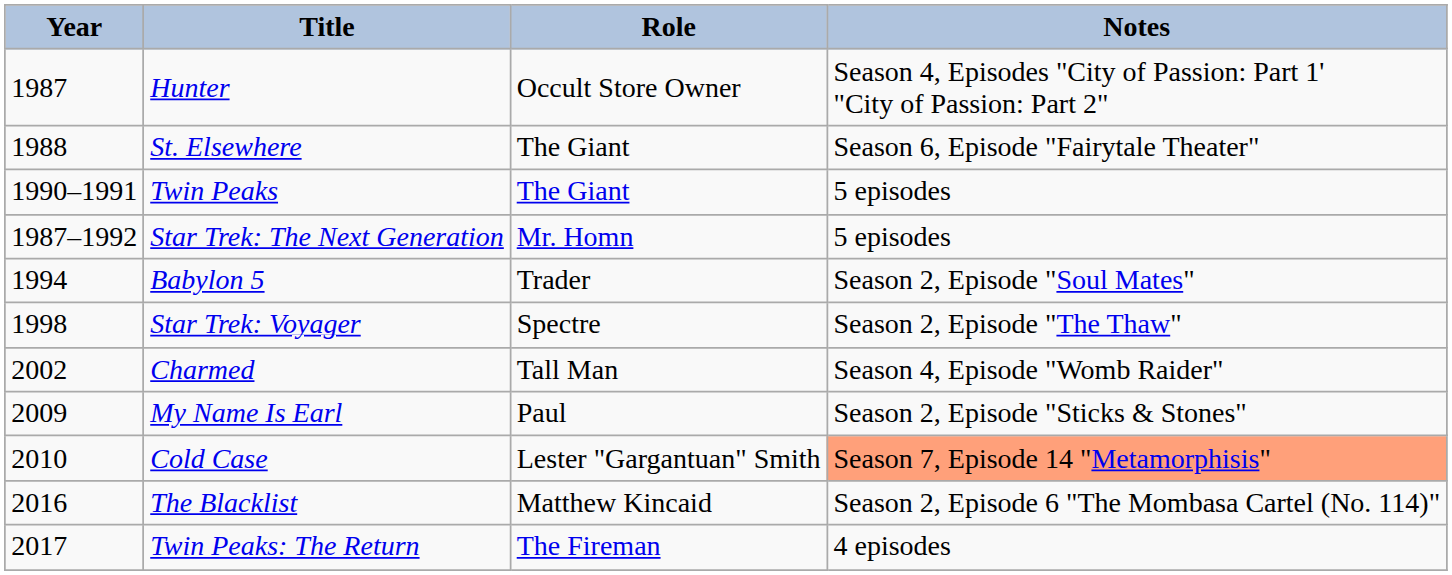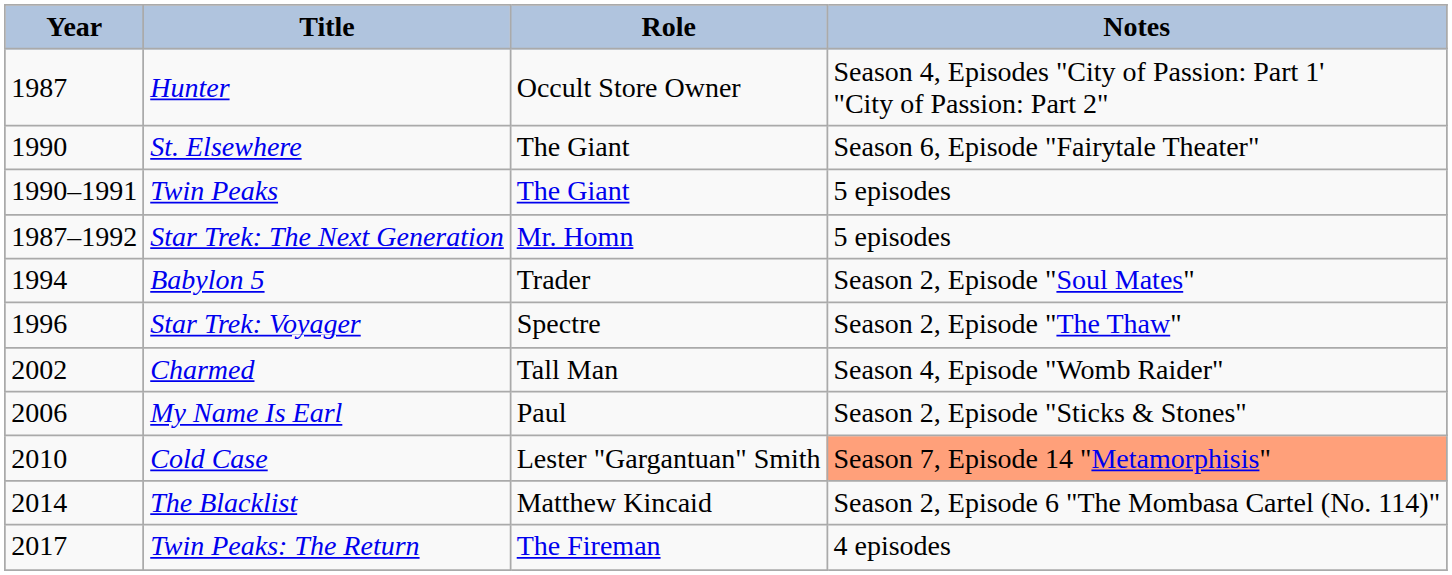 <table class="wikitable">
 <tr style="text-align:center;">
 <th style="background:#B0C4DE;">Year</th>
 <th style="background:#B0C4DE;">Title</th>
 <th style="background:#B0C4DE;">Role</th>
 <th style="background:#B0C4DE;">Notes</th>
 </tr>
 <tr>
 <td>1987</td>
 <td><em><a href='#'>Hunter</a></em></td>
 <td>Occult Store Owner</td>
 <td>Season 4, Episodes "City of Passion: Part 1'<br>"City of Passion: Part 2"</td>
 </tr>
 <tr>
-<td>1988</td>
+<td>1990</td>
 <td><em><a href='#'>St. Elsewhere</a></em></td>
 <td>The Giant</td>
 <td>Season 6, Episode "Fairytale Theater"</td>
 </tr>
 <tr>
 <td>1990–1991</td>
 <td><em><a href='#'>Twin Peaks</a></em></td>
 <td><a href='#'>The Giant</a></td>
 <td>5 episodes</td>
 </tr>
 <tr>
 <td>1987–1992</td>
 <td><em><a href='#'>Star Trek: The Next Generation</a></em></td>
 <td><a href='#'>Mr. Homn</a></td>
 <td>5 episodes</td>
 </tr>
 <tr>
 <td>1994</td>
 <td><em><a href='#'>Babylon 5</a></em></td>
 <td>Trader</td>
 <td>Season 2, Episode "<a href='#'>Soul Mates</a>"</td>
 </tr>
 <tr>
-<td>1998</td>
+<td>1996</td>
 <td><em><a href='#'>Star Trek: Voyager</a></em></td>
 <td>Spectre</td>
 <td>Season 2, Episode "<a href='#'>The Thaw</a>"</td>
 </tr>
 <tr>
 <td>2002</td>
 <td><em><a href='#'>Charmed</a></em></td>
 <td>Tall Man</td>
 <td>Season 4, Episode "Womb Raider"</td>
 </tr>
 <tr>
-<td>2009</td>
+<td>2006</td>
 <td><em><a href='#'>My Name Is Earl</a></em></td>
 <td>Paul</td>
 <td>Season 2, Episode "Sticks & Stones"</td>
 </tr>
 <tr>
 <td>2010</td>
 <td><em><a href='#'>Cold Case</a></em></td>
 <td>Lester "Gargantuan" Smith</td>
 <td style="background: lightsalmon;">Season 7, Episode 14 "<a href='#'>Metamorphisis</a>"</td>
 </tr>
 <tr>
-<td>2016</td>
+<td>2014</td>
 <td><em><a href='#'>The Blacklist</a></em></td>
 <td>Matthew Kincaid</td>
 <td>Season 2, Episode 6 "The Mombasa Cartel (No. 114)"</td>
 </tr>
 <tr>
 <td>2017</td>
 <td><em><a href='#'>Twin Peaks: The Return</a></em></td>
 <td><a href='#'>The Fireman</a></td>
 <td>4 episodes</td>
 </tr>
 </table>
